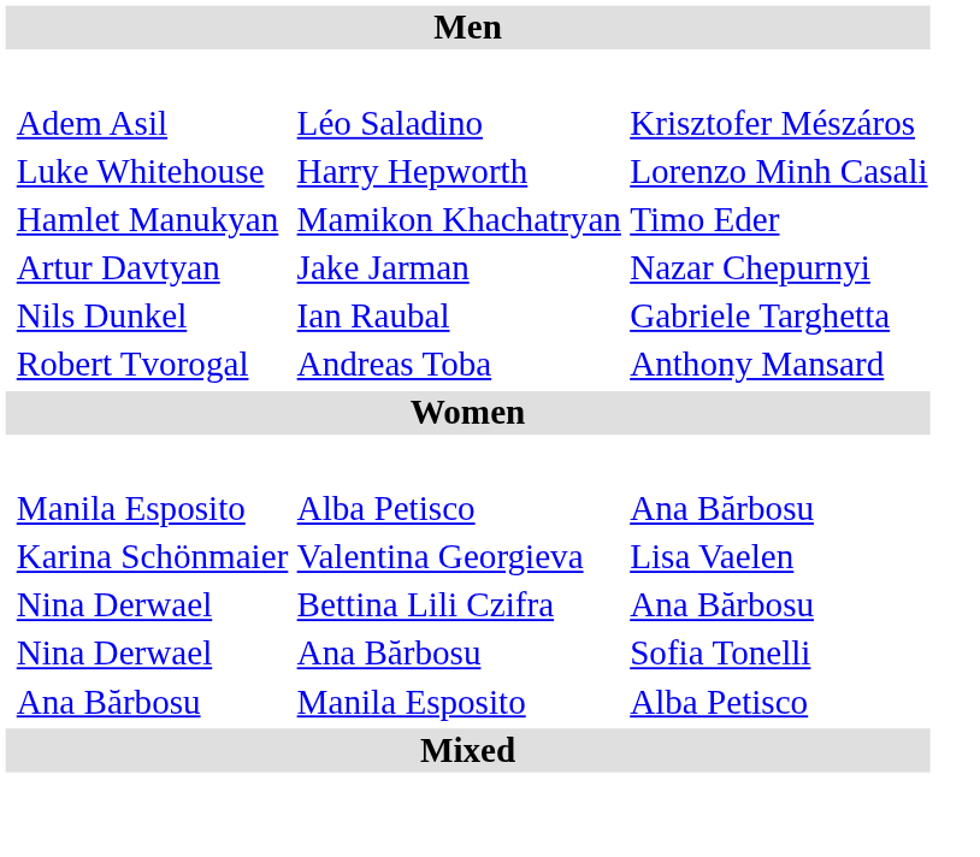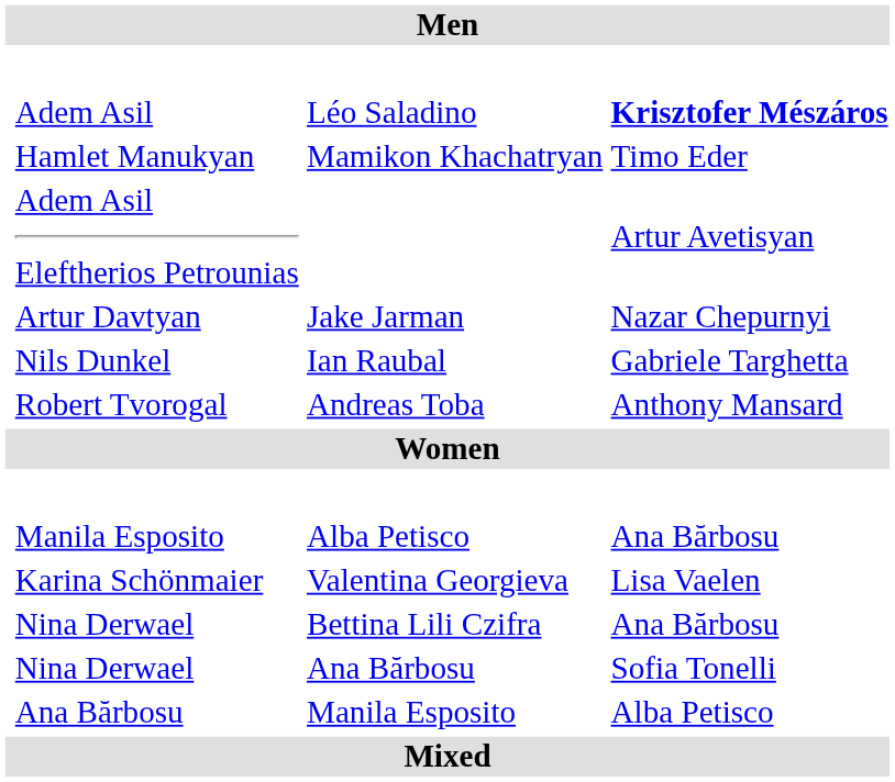 <table>
 <tr bgcolor="DFDFDF">
 <td colspan="4" align="center"><strong>Men</strong></td>
 </tr>
 <tr>
 <td><br></td>
 <td><br></td>
 <td><br></td>
 <td><br></td>
 </tr>
 <tr>
 <td><br></td>
 <td> <a href='#'>Adem Asil</a></td>
 <td> <a href='#'>Léo Saladino</a></td>
-<td> <a href='#'>Krisztofer Mészáros</a></td>
-</tr>
-<tr>
-<td><br></td>
-<td> <a href='#'>Luke Whitehouse</a></td>
-<td> <a href='#'>Harry Hepworth</a></td>
-<td> <a href='#'>Lorenzo Minh Casali</a></td>
+<td><strong> <a href='#'>Krisztofer Mészáros</a></strong></td>
 </tr>
 <tr>
 <td><br></td>
 <td> <a href='#'>Hamlet Manukyan</a></td>
 <td> <a href='#'>Mamikon Khachatryan</a></td>
 <td> <a href='#'>Timo Eder</a></td>
+</tr>
+<tr>
+<td><br></td>
+<td> <a href='#'>Adem Asil</a><hr> <a href='#'>Eleftherios Petrounias</a></td>
+<td></td>
+<td> <a href='#'>Artur Avetisyan</a></td>
 </tr>
 <tr>
 <td><br></td>
 <td> <a href='#'>Artur Davtyan</a></td>
 <td> <a href='#'>Jake Jarman</a></td>
 <td> <a href='#'>Nazar Chepurnyi</a></td>
 </tr>
 <tr>
 <td><br></td>
 <td> <a href='#'>Nils Dunkel</a></td>
 <td> <a href='#'>Ian Raubal</a></td>
 <td> <a href='#'>Gabriele Targhetta</a></td>
 </tr>
 <tr>
 <td><br></td>
 <td> <a href='#'>Robert Tvorogal</a></td>
 <td> <a href='#'>Andreas Toba</a></td>
 <td> <a href='#'>Anthony Mansard</a></td>
 </tr>
 <tr bgcolor="DFDFDF">
 <td colspan="4" align="center"><strong>Women</strong></td>
 </tr>
 <tr>
 <td><br></td>
 <td><br></td>
 <td><br></td>
 <td><br></td>
 </tr>
 <tr>
 <td><br></td>
 <td> <a href='#'>Manila Esposito</a></td>
 <td> <a href='#'>Alba Petisco</a></td>
 <td> <a href='#'>Ana Bărbosu</a></td>
 </tr>
 <tr>
 <td><br></td>
 <td> <a href='#'>Karina Schönmaier</a></td>
 <td> <a href='#'>Valentina Georgieva</a></td>
 <td> <a href='#'>Lisa Vaelen</a></td>
 </tr>
 <tr>
 <td><br></td>
 <td> <a href='#'>Nina Derwael</a></td>
 <td> <a href='#'>Bettina Lili Czifra</a></td>
 <td> <a href='#'>Ana Bărbosu</a></td>
 </tr>
 <tr>
 <td><br></td>
 <td> <a href='#'>Nina Derwael</a></td>
 <td> <a href='#'>Ana Bărbosu</a></td>
 <td> <a href='#'>Sofia Tonelli</a></td>
 </tr>
 <tr>
 <td><br></td>
 <td> <a href='#'>Ana Bărbosu</a></td>
 <td> <a href='#'>Manila Esposito</a></td>
 <td> <a href='#'>Alba Petisco</a></td>
 </tr>
 <tr bgcolor="DFDFDF">
 <td colspan="4" align="center"><strong>Mixed</strong></td>
 </tr>
 <tr>
 <td><br></td>
 <td><br></td>
 <td><br></td>
 <td><br></td>
 </tr>
 </table>
